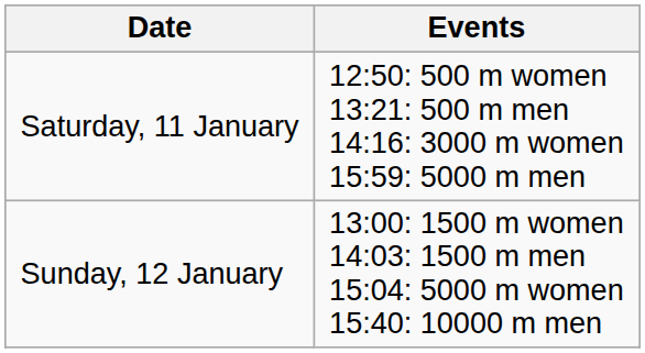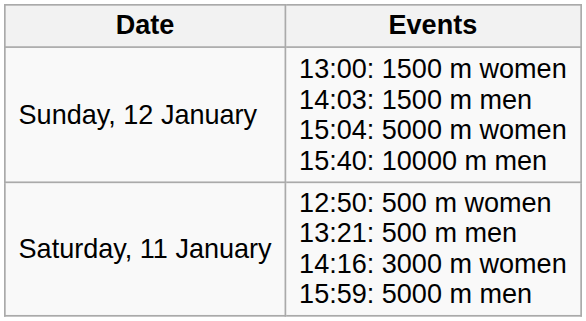 <table class="wikitable" border="1">
 <tr>
 <th> Date </th>
 <th> Events </th>
 </tr>
 <tr>
+<td> Sunday, 12 January </td>
+<td> 13:00: 1500 m women <br> 14:03: 1500 m men <br> 15:04: 5000 m women <br> 15:40: 10000 m men </td>
+</tr>
+<tr>
 <td> Saturday, 11 January </td>
 <td> 12:50: 500 m women <br> 13:21: 500 m men <br> 14:16: 3000 m women <br> 15:59: 5000 m men </td>
 </tr>
-<tr>
-<td> Sunday, 12 January </td>
-<td> 13:00: 1500 m women <br> 14:03: 1500 m men <br> 15:04: 5000 m women <br> 15:40: 10000 m men </td>
-</tr>
 </table>
